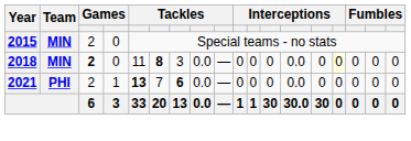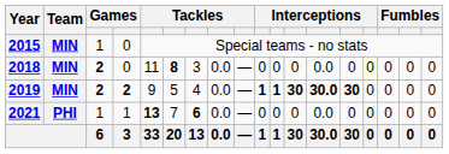 <table class="wikitable" style="text-align:center;">
 <tr>
 <th rowspan="2">Year</th>
 <th rowspan="2">Team</th>
 <th colspan="2">Games</th>
 <th colspan="5">Tackles</th>
 <th colspan="6">Interceptions</th>
 <th colspan="3">Fumbles</th>
 </tr>
 <tr>
 <th></th>
 <th></th>
 <th></th>
 <th></th>
 <th></th>
 <th></th>
 <th></th>
 <th></th>
 <th></th>
 <th></th>
 <th></th>
 <th></th>
 <th></th>
 <th></th>
 <th></th>
 <th></th>
 </tr>
 <tr>
 <th><a href='#'>2015</a></th>
 <th><a href='#'>MIN</a></th>
-<td>2</td>
+<td>1</td>
 <td>0</td>
 <td colspan="14">Special teams - no stats</td>
 </tr>
 <tr>
 <th><a href='#'>2018</a></th>
 <th><a href='#'>MIN</a></th>
 <td><strong>2</strong></td>
 <td>0</td>
 <td>11</td>
 <td><strong>8</strong></td>
 <td>3</td>
 <td>0.0</td>
 <td>—</td>
 <td>0</td>
 <td>0</td>
 <td>0</td>
 <td>0.0</td>
 <td>0</td>
 <td style="background: lightyellow;">0</td>
 <td>0</td>
 <td>0</td>
 <td>0</td>
 </tr>
 <tr>
+<th><a href='#'>2019</a></th>
+<th><a href='#'>MIN</a></th>
+<td><strong>2</strong></td>
+<td><strong>2</strong></td>
+<td>9</td>
+<td>5</td>
+<td>4</td>
+<td>0.0</td>
+<td>—</td>
+<td><strong>1</strong></td>
+<td><strong>1</strong></td>
+<td><strong>30</strong></td>
+<td><strong>30.0</strong></td>
+<td><strong>30</strong></td>
+<td>0</td>
+<td>0</td>
+<td>0</td>
+<td>0</td>
+</tr>
+<tr>
 <th><a href='#'>2021</a></th>
 <th><a href='#'>PHI</a></th>
-<td>2</td>
+<td>1</td>
 <td>1</td>
 <td><strong>13</strong></td>
 <td>7</td>
 <td><strong>6</strong></td>
 <td>0.0</td>
 <td>—</td>
 <td>0</td>
 <td>0</td>
 <td>0</td>
 <td>0.0</td>
 <td>0</td>
 <td>0</td>
 <td>0</td>
 <td>0</td>
 <td>0</td>
 </tr>
 <tr>
 <th colspan="2"></th>
 <th>6</th>
 <th>3</th>
 <th>33</th>
 <th>20</th>
 <th>13</th>
 <th>0.0</th>
 <th>—</th>
 <th>1</th>
 <th>1</th>
 <th>30</th>
 <th>30.0</th>
 <th>30</th>
 <th>0</th>
 <th>0</th>
 <th>0</th>
 <th>0</th>
 </tr>
 </table>
